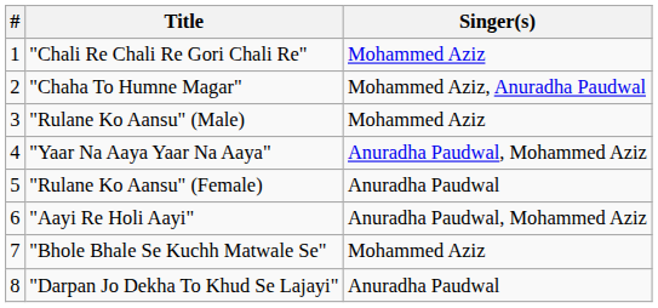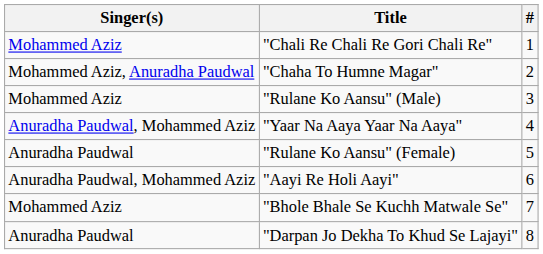 <table class="wikitable" style="font-size:95%;">
 <tr>
+<th>Singer(s)</th>
+<th>Title</th>
 <th>#</th>
-<th>Title</th>
-<th>Singer(s)</th>
 </tr>
 <tr>
+<td><a href='#'>Mohammed Aziz</a></td>
+<td>"Chali Re Chali Re Gori Chali Re"</td>
 <td>1</td>
-<td>"Chali Re Chali Re Gori Chali Re"</td>
-<td><a href='#'>Mohammed Aziz</a></td>
 </tr>
 <tr>
+<td>Mohammed Aziz, <a href='#'>Anuradha Paudwal</a></td>
+<td>"Chaha To Humne Magar"</td>
 <td>2</td>
-<td>"Chaha To Humne Magar"</td>
-<td>Mohammed Aziz, <a href='#'>Anuradha Paudwal</a></td>
 </tr>
 <tr>
+<td>Mohammed Aziz</td>
+<td>"Rulane Ko Aansu" (Male)</td>
 <td>3</td>
-<td>"Rulane Ko Aansu" (Male)</td>
-<td>Mohammed Aziz</td>
 </tr>
 <tr>
+<td><a href='#'>Anuradha Paudwal</a>, Mohammed Aziz</td>
+<td>"Yaar Na Aaya Yaar Na Aaya"</td>
 <td>4</td>
-<td>"Yaar Na Aaya Yaar Na Aaya"</td>
-<td><a href='#'>Anuradha Paudwal</a>, Mohammed Aziz</td>
 </tr>
 <tr>
+<td>Anuradha Paudwal</td>
+<td>"Rulane Ko Aansu" (Female)</td>
 <td>5</td>
-<td>"Rulane Ko Aansu" (Female)</td>
-<td>Anuradha Paudwal</td>
 </tr>
 <tr>
+<td>Anuradha Paudwal, Mohammed Aziz</td>
+<td>"Aayi Re Holi Aayi"</td>
 <td>6</td>
-<td>"Aayi Re Holi Aayi"</td>
-<td>Anuradha Paudwal, Mohammed Aziz</td>
 </tr>
 <tr>
+<td>Mohammed Aziz</td>
+<td>"Bhole Bhale Se Kuchh Matwale Se"</td>
 <td>7</td>
-<td>"Bhole Bhale Se Kuchh Matwale Se"</td>
-<td>Mohammed Aziz</td>
 </tr>
 <tr>
+<td>Anuradha Paudwal</td>
+<td>"Darpan Jo Dekha To Khud Se Lajayi"</td>
 <td>8</td>
-<td>"Darpan Jo Dekha To Khud Se Lajayi"</td>
-<td>Anuradha Paudwal</td>
 </tr>
 </table>
